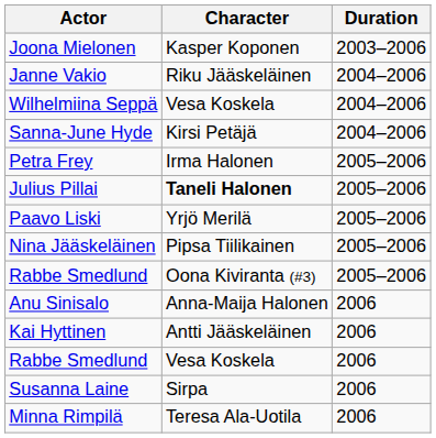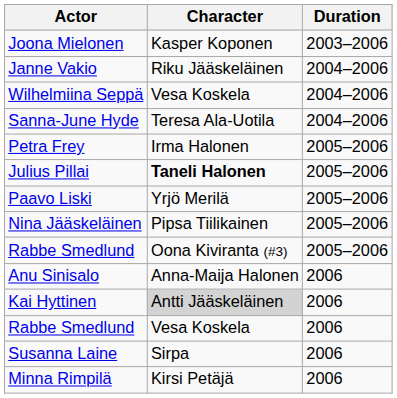 <table class="wikitable" sortable>
 <tr bgcolor="#CCCCCC">
 <th>Actor</th>
 <th>Character</th>
 <th>Duration</th>
 </tr>
 <tr>
 <td><a href='#'>Joona Mielonen</a></td>
 <td>Kasper Koponen</td>
 <td>2003–2006</td>
 </tr>
 <tr>
 <td><a href='#'>Janne Vakio</a></td>
 <td>Riku Jääskeläinen</td>
 <td>2004–2006</td>
 </tr>
 <tr>
 <td><a href='#'>Wilhelmiina Seppä</a></td>
 <td>Vesa Koskela</td>
 <td>2004–2006</td>
 </tr>
 <tr>
 <td><a href='#'>Sanna-June Hyde</a></td>
-<td>Kirsi Petäjä</td>
+<td>Teresa Ala-Uotila</td>
 <td>2004–2006</td>
 </tr>
 <tr>
 <td><a href='#'>Petra Frey</a></td>
 <td>Irma Halonen</td>
 <td>2005–2006</td>
 </tr>
 <tr>
 <td><a href='#'>Julius Pillai</a></td>
 <td><strong>Taneli Halonen</strong></td>
 <td>2005–2006</td>
 </tr>
 <tr>
 <td><a href='#'>Paavo Liski</a></td>
 <td>Yrjö Merilä</td>
 <td>2005–2006</td>
 </tr>
 <tr>
 <td><a href='#'>Nina Jääskeläinen</a></td>
 <td>Pipsa Tiilikainen</td>
 <td>2005–2006</td>
 </tr>
 <tr>
 <td><a href='#'>Rabbe Smedlund</a></td>
 <td>Oona Kiviranta <small>(#3)</small></td>
 <td>2005–2006</td>
 </tr>
 <tr>
 <td><a href='#'>Anu Sinisalo</a></td>
 <td>Anna-Maija Halonen</td>
 <td>2006</td>
 </tr>
 <tr>
 <td><a href='#'>Kai Hyttinen</a></td>
-<td>Antti Jääskeläinen</td>
+<td style="background: lightgrey;">Antti Jääskeläinen</td>
 <td>2006</td>
 </tr>
 <tr>
 <td><a href='#'>Rabbe Smedlund</a></td>
 <td>Vesa Koskela</td>
 <td>2006</td>
 </tr>
 <tr>
 <td><a href='#'>Susanna Laine</a></td>
 <td>Sirpa</td>
 <td>2006</td>
 </tr>
 <tr>
 <td><a href='#'>Minna Rimpilä</a></td>
-<td>Teresa Ala-Uotila</td>
+<td>Kirsi Petäjä</td>
 <td>2006</td>
 </tr>
 </table>
